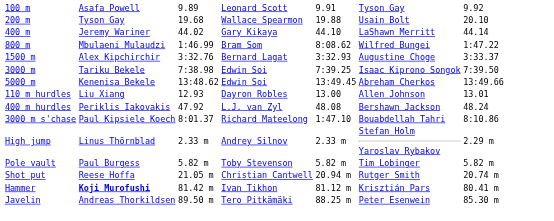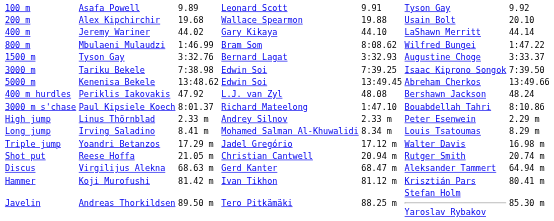 <table>
 <tr>
 <td><a href='#'>100 m</a></td>
 <td><a href='#'>Asafa Powell</a><br></td>
 <td>9.89 </td>
 <td><a href='#'>Leonard Scott</a><br></td>
 <td>9.91</td>
 <td><a href='#'>Tyson Gay</a><br></td>
 <td>9.92</td>
 </tr>
 <tr>
 <td><a href='#'>200 m</a></td>
-<td><a href='#'>Tyson Gay</a><br></td>
+<td><a href='#'>Alex Kipchirchir</a><br></td>
 <td>19.68 </td>
 <td><a href='#'>Wallace Spearmon</a><br></td>
 <td>19.88</td>
 <td><a href='#'>Usain Bolt</a><br></td>
 <td>20.10</td>
 </tr>
 <tr>
 <td><a href='#'>400 m</a></td>
 <td><a href='#'>Jeremy Wariner</a><br></td>
 <td>44.02 </td>
 <td><a href='#'>Gary Kikaya</a><br></td>
 <td>44.10 </td>
 <td><a href='#'>LaShawn Merritt</a><br></td>
 <td>44.14</td>
 </tr>
 <tr>
 <td><a href='#'>800 m</a></td>
 <td><a href='#'>Mbulaeni Mulaudzi</a><br></td>
 <td>1:46.99</td>
 <td><a href='#'>Bram Som</a><br></td>
 <td>8:08.62</td>
 <td><a href='#'>Wilfred Bungei</a><br></td>
 <td>1:47.22</td>
 </tr>
 <tr>
 <td><a href='#'>1500 m</a></td>
-<td><a href='#'>Alex Kipchirchir</a><br></td>
+<td><a href='#'>Tyson Gay</a><br></td>
 <td>3:32.76 </td>
 <td><a href='#'>Bernard Lagat</a><br></td>
 <td>3:32.93</td>
 <td><a href='#'>Augustine Choge</a><br></td>
 <td>3:33.37</td>
 </tr>
 <tr>
 <td><a href='#'>3000 m</a></td>
 <td><a href='#'>Tariku Bekele</a><br></td>
 <td>7:38.98</td>
 <td><a href='#'>Edwin Soi</a><br></td>
 <td>7:39.25</td>
 <td><a href='#'>Isaac Kiprono Songok</a><br></td>
 <td>7:39.50</td>
 </tr>
 <tr>
 <td><a href='#'>5000 m</a></td>
 <td><a href='#'>Kenenisa Bekele</a><br></td>
 <td>13:48.62</td>
 <td><a href='#'>Edwin Soi</a><br></td>
 <td>13:49.45</td>
 <td><a href='#'>Abreham Cherkos</a><br></td>
 <td>13:49.66</td>
 </tr>
 <tr>
-<td><a href='#'>110 m hurdles</a></td>
-<td><a href='#'>Liu Xiang</a><br></td>
-<td>12.93 </td>
-<td><a href='#'>Dayron Robles</a><br></td>
-<td>13.00 </td>
-<td><a href='#'>Allen Johnson</a><br></td>
-<td>13.01</td>
-</tr>
-<tr>
 <td><a href='#'>400 m hurdles</a></td>
 <td><a href='#'>Periklis Iakovakis</a><br></td>
 <td>47.92</td>
 <td><a href='#'>L.J. van Zyl</a><br></td>
 <td>48.08</td>
 <td><a href='#'>Bershawn Jackson</a><br></td>
 <td>48.24</td>
 </tr>
 <tr>
 <td><a href='#'>3000 m s'chase</a></td>
 <td><a href='#'>Paul Kipsiele Koech</a><br></td>
 <td>8:01.37</td>
 <td><a href='#'>Richard Mateelong</a><br></td>
 <td>1:47.10</td>
 <td><a href='#'>Bouabdellah Tahri</a><br></td>
 <td>8:10.86</td>
 </tr>
 <tr>
 <td><a href='#'>High jump</a></td>
 <td><a href='#'>Linus Thörnblad</a><br></td>
 <td>2.33 m</td>
 <td><a href='#'>Andrey Silnov</a><br></td>
 <td>2.33 m</td>
-<td><a href='#'>Stefan Holm</a><br><hr><a href='#'>Yaroslav Rybakov</a><br></td>
+<td><a href='#'>Peter Esenwein</a><br></td>
 <td>2.29 m</td>
 </tr>
 <tr>
-<td><a href='#'>Pole vault</a></td>
-<td><a href='#'>Paul Burgess</a><br></td>
-<td>5.82 m</td>
-<td><a href='#'>Toby Stevenson</a><br></td>
-<td>5.82 m</td>
-<td><a href='#'>Tim Lobinger</a><br></td>
-<td>5.82 m</td>
+<td><a href='#'>Long jump</a></td>
+<td><a href='#'>Irving Saladino</a><br></td>
+<td>8.41 m</td>
+<td><a href='#'>Mohamed Salman Al-Khuwalidi</a><br></td>
+<td>8.34 m</td>
+<td><a href='#'>Louis Tsatoumas</a><br></td>
+<td>8.29 m</td>
+</tr>
+<tr>
+<td><a href='#'>Triple jump</a></td>
+<td><a href='#'>Yoandri Betanzos</a><br></td>
+<td>17.29 m</td>
+<td><a href='#'>Jadel Gregório</a><br></td>
+<td>17.12 m</td>
+<td><a href='#'>Walter Davis</a><br></td>
+<td>16.98 m</td>
 </tr>
 <tr>
 <td><a href='#'>Shot put</a></td>
 <td><a href='#'>Reese Hoffa</a><br></td>
 <td>21.05 m</td>
 <td><a href='#'>Christian Cantwell</a><br></td>
 <td>20.94 m</td>
 <td><a href='#'>Rutger Smith</a><br></td>
 <td>20.74 m</td>
 </tr>
 <tr>
+<td><a href='#'>Discus</a></td>
+<td><a href='#'>Virgilijus Alekna</a><br></td>
+<td>68.63 m </td>
+<td><a href='#'>Gerd Kanter</a><br></td>
+<td>68.47 m</td>
+<td><a href='#'>Aleksander Tammert</a><br></td>
+<td>64.94 m</td>
+</tr>
+<tr>
 <td><a href='#'>Hammer</a></td>
-<td><strong><a href='#'>Koji Murofushi</a><br></strong></td>
+<td><a href='#'>Koji Murofushi</a><br></td>
 <td>81.42 m</td>
 <td><a href='#'>Ivan Tikhon</a><br></td>
 <td>81.12 m</td>
 <td><a href='#'>Krisztián Pars</a><br></td>
 <td>80.41 m</td>
 </tr>
 <tr>
 <td><a href='#'>Javelin</a></td>
 <td><a href='#'>Andreas Thorkildsen</a><br></td>
 <td>89.50 m</td>
 <td><a href='#'>Tero Pitkämäki</a><br></td>
 <td>88.25 m</td>
-<td><a href='#'>Peter Esenwein</a><br></td>
+<td><a href='#'>Stefan Holm</a><br><hr><a href='#'>Yaroslav Rybakov</a><br></td>
 <td>85.30 m</td>
 </tr>
 </table>
